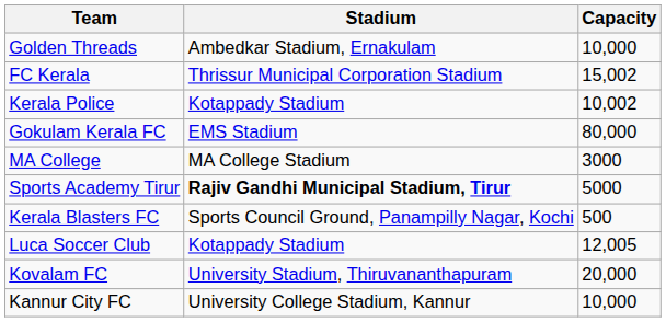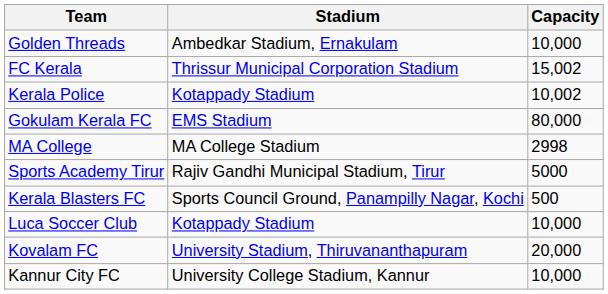 <table class="wikitable sortable">
 <tr>
 <th>Team</th>
 <th>Stadium</th>
 <th>Capacity</th>
 </tr>
 <tr>
 <td><a href='#'>Golden Threads</a></td>
 <td>Ambedkar Stadium, <a href='#'>Ernakulam</a></td>
 <td>10,000</td>
 </tr>
 <tr>
 <td><a href='#'>FC Kerala</a></td>
 <td><a href='#'>Thrissur Municipal Corporation Stadium</a></td>
 <td>15,002</td>
 </tr>
 <tr>
 <td><a href='#'>Kerala Police</a></td>
 <td><a href='#'>Kotappady Stadium</a></td>
 <td>10,002</td>
 </tr>
 <tr>
 <td><a href='#'>Gokulam Kerala FC</a></td>
 <td><a href='#'>EMS Stadium</a></td>
 <td>80,000</td>
 </tr>
 <tr>
 <td><a href='#'>MA College</a></td>
 <td>MA College Stadium</td>
-<td>3000</td>
+<td>2998</td>
 </tr>
 <tr>
 <td><a href='#'>Sports Academy Tirur</a></td>
-<td><strong>Rajiv Gandhi Municipal Stadium, <a href='#'>Tirur</a></strong></td>
+<td>Rajiv Gandhi Municipal Stadium, <a href='#'>Tirur</a></td>
 <td>5000</td>
 </tr>
 <tr>
 <td><a href='#'>Kerala Blasters FC</a></td>
 <td>Sports Council Ground, <a href='#'>Panampilly Nagar</a>, <a href='#'>Kochi</a></td>
 <td>500</td>
 </tr>
 <tr>
 <td><a href='#'>Luca Soccer Club</a></td>
 <td><a href='#'>Kotappady Stadium</a></td>
-<td>12,005</td>
+<td>10,000</td>
 </tr>
 <tr>
 <td><a href='#'>Kovalam FC</a></td>
 <td><a href='#'>University Stadium</a>, <a href='#'>Thiruvananthapuram</a></td>
 <td>20,000</td>
 </tr>
 <tr>
 <td>Kannur City FC</td>
 <td rowspan="2">University College Stadium, Kannur</td>
 <td rowspan="2">10,000</td>
 </tr>
 </table>
